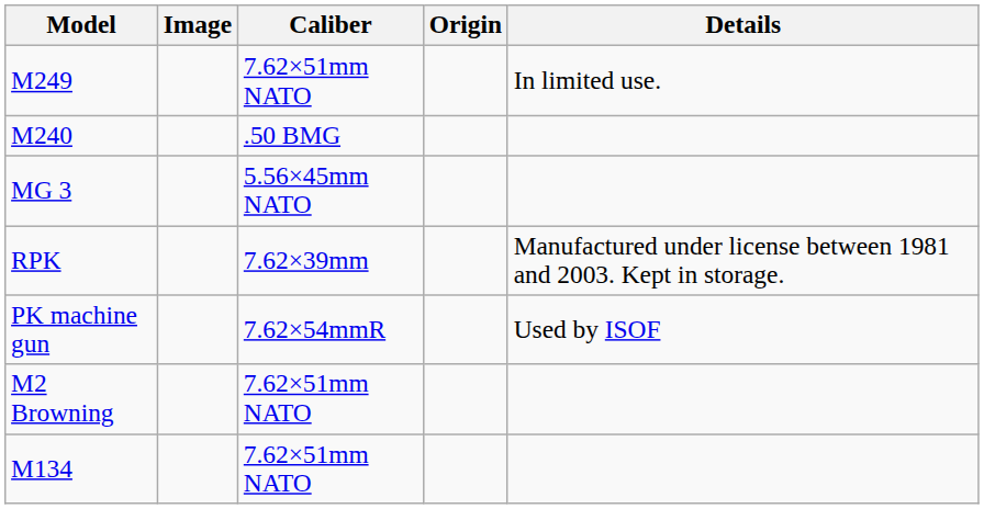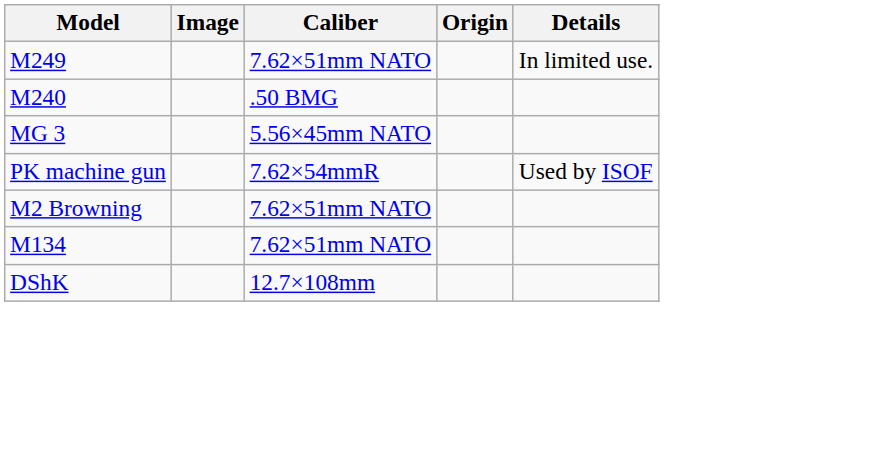 <table class="wikitable">
 <tr>
 <th>Model</th>
 <th>Image</th>
 <th>Caliber</th>
 <th>Origin</th>
 <th>Details</th>
 </tr>
 <tr>
 <td><a href='#'>M249</a></td>
 <td></td>
 <td><a href='#'>7.62×51mm NATO</a></td>
 <td></td>
 <td>In limited use.</td>
 </tr>
 <tr>
 <td><a href='#'>M240</a></td>
 <td></td>
 <td><a href='#'>.50 BMG</a></td>
 <td></td>
 <td></td>
 </tr>
 <tr>
 <td><a href='#'>MG 3</a></td>
 <td></td>
 <td><a href='#'>5.56×45mm NATO</a></td>
 <td></td>
 <td></td>
 </tr>
 <tr>
-<td><a href='#'>RPK</a></td>
-<td></td>
-<td><a href='#'>7.62×39mm</a></td>
-<td><br><br></td>
-<td>Manufactured under license between 1981 and 2003. Kept in storage.</td>
-</tr>
-<tr>
 <td><a href='#'>PK machine gun</a></td>
 <td></td>
 <td><a href='#'>7.62×54mmR</a></td>
 <td></td>
 <td>Used by <a href='#'>ISOF</a></td>
 </tr>
 <tr>
 <td><a href='#'>M2 Browning</a></td>
 <td></td>
 <td><a href='#'>7.62×51mm NATO</a></td>
 <td></td>
 <td></td>
 </tr>
 <tr>
 <td><a href='#'>M134</a></td>
 <td></td>
 <td><a href='#'>7.62×51mm NATO</a></td>
 <td></td>
 <td></td>
 </tr>
+<tr>
+<td><a href='#'>DShK</a></td>
+<td></td>
+<td><a href='#'>12.7×108mm</a></td>
+<td></td>
+<td></td>
+</tr>
 </table>
